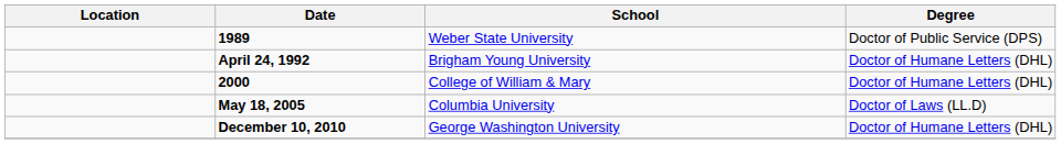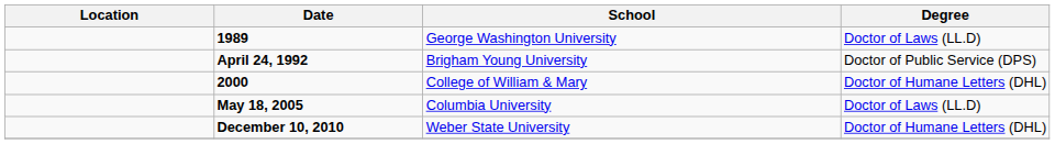 <table class="wikitable">
 <tr>
 <th style="width:20%;">Location</th>
 <th style="width:20%;">Date</th>
 <th style="width:40%;">School</th>
 <th style="width:20%;">Degree</th>
 </tr>
 <tr>
 <td></td>
 <td><strong>1989</strong></td>
-<td><a href='#'>Weber State University</a></td>
-<td>Doctor of Public Service (DPS)</td>
+<td><a href='#'>George Washington University</a></td>
+<td><a href='#'>Doctor of Laws</a> (LL.D)</td>
 </tr>
 <tr>
 <td></td>
 <td><strong>April 24, 1992</strong></td>
 <td><a href='#'>Brigham Young University</a></td>
-<td><a href='#'>Doctor of Humane Letters</a> (DHL)</td>
+<td>Doctor of Public Service (DPS)</td>
 </tr>
 <tr>
 <td></td>
 <td><strong>2000</strong></td>
 <td><a href='#'>College of William & Mary</a></td>
 <td><a href='#'>Doctor of Humane Letters</a> (DHL)</td>
 </tr>
 <tr>
 <td></td>
 <td><strong>May 18, 2005</strong></td>
 <td><a href='#'>Columbia University</a></td>
 <td><a href='#'>Doctor of Laws</a> (LL.D)</td>
 </tr>
 <tr>
 <td></td>
 <td><strong>December 10, 2010</strong></td>
-<td><a href='#'>George Washington University</a></td>
+<td><a href='#'>Weber State University</a></td>
 <td><a href='#'>Doctor of Humane Letters</a> (DHL)</td>
 </tr>
 <tr>
 </tr>
 </table>
